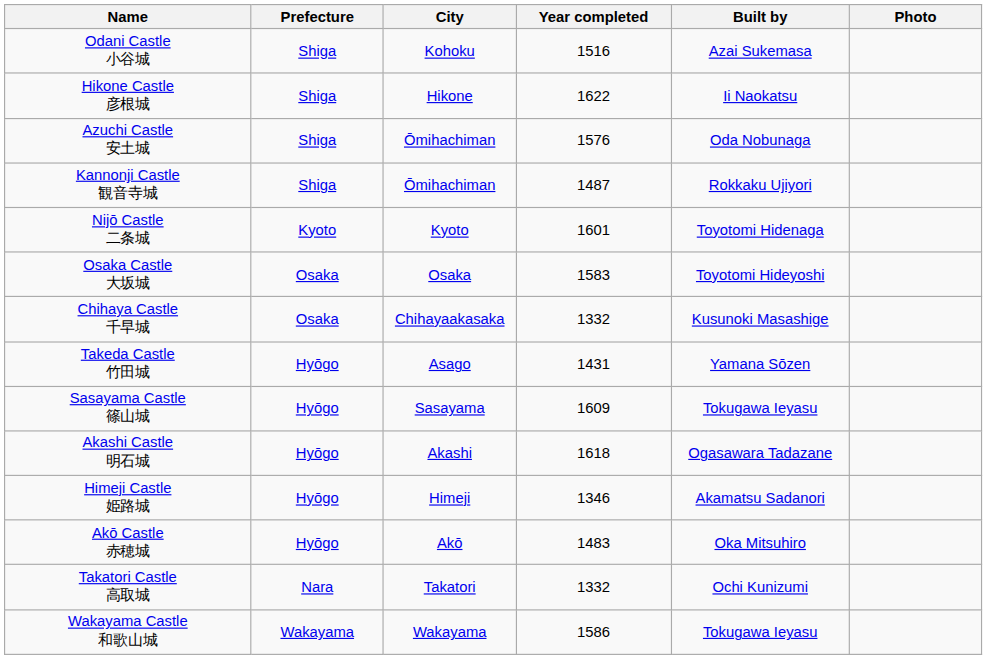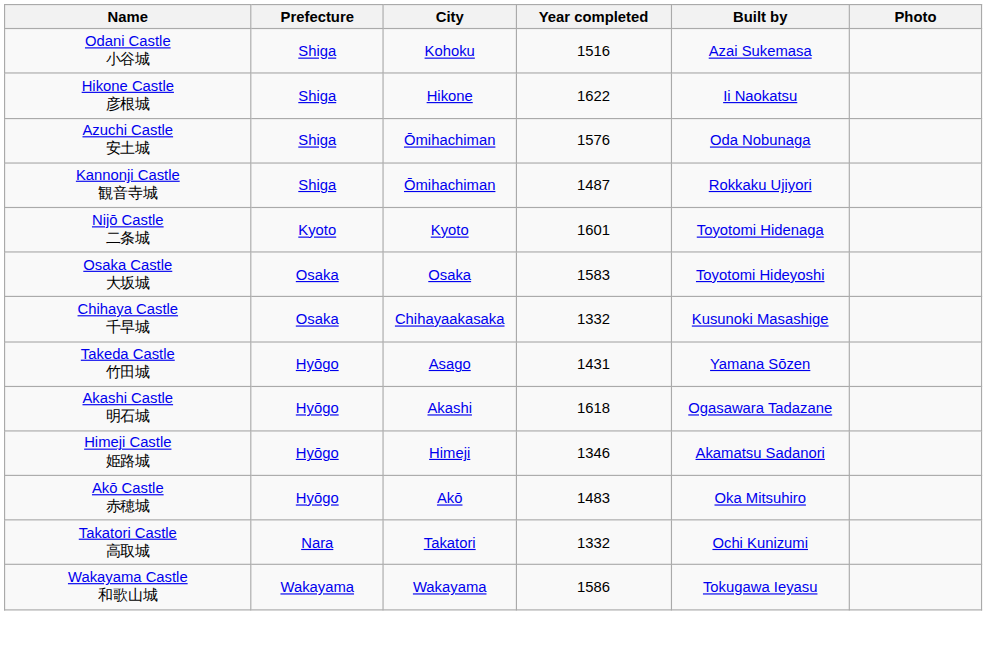 <table class="wikitable" style="text-align:center; font-size:small;">
 <tr>
 <th style="width: 210px;">Name</th>
 <th style="width: 110px;">Prefecture</th>
 <th style="width: 110px;">City</th>
 <th style="width: 130px;">Year completed</th>
 <th style="width: 150px;">Built by</th>
 <th style="width: 110px;">Photo</th>
 </tr>
 <tr>
 <td><a href='#'>Odani Castle</a><br>小谷城</td>
 <td><a href='#'>Shiga</a></td>
 <td><a href='#'>Kohoku</a></td>
 <td>1516</td>
 <td><a href='#'>Azai Sukemasa</a></td>
 <td></td>
 </tr>
 <tr>
 <td><a href='#'>Hikone Castle</a><br>彦根城</td>
 <td><a href='#'>Shiga</a></td>
 <td><a href='#'>Hikone</a></td>
 <td>1622</td>
 <td><a href='#'>Ii Naokatsu</a></td>
 <td></td>
 </tr>
 <tr>
 <td><a href='#'>Azuchi Castle</a><br>安土城</td>
 <td><a href='#'>Shiga</a></td>
 <td><a href='#'>Ōmihachiman</a></td>
 <td>1576</td>
 <td><a href='#'>Oda Nobunaga</a></td>
 <td></td>
 </tr>
 <tr>
 <td><a href='#'>Kannonji Castle</a><br>観音寺城</td>
 <td><a href='#'>Shiga</a></td>
 <td><a href='#'>Ōmihachiman</a></td>
 <td>1487</td>
 <td><a href='#'>Rokkaku Ujiyori</a></td>
 <td></td>
 </tr>
 <tr>
 <td><a href='#'>Nijō Castle</a><br>二条城</td>
 <td><a href='#'>Kyoto</a></td>
 <td><a href='#'>Kyoto</a></td>
 <td>1601</td>
 <td><a href='#'>Toyotomi Hidenaga</a></td>
 <td></td>
 </tr>
 <tr>
 <td><a href='#'>Osaka Castle</a><br>大坂城</td>
 <td><a href='#'>Osaka</a></td>
 <td><a href='#'>Osaka</a></td>
 <td>1583</td>
 <td><a href='#'>Toyotomi Hideyoshi</a></td>
 <td></td>
 </tr>
 <tr>
 <td><a href='#'>Chihaya Castle</a><br>千早城</td>
 <td><a href='#'>Osaka</a></td>
 <td><a href='#'>Chihayaakasaka</a></td>
 <td>1332</td>
 <td><a href='#'>Kusunoki Masashige</a></td>
 <td></td>
 </tr>
 <tr>
 <td><a href='#'>Takeda Castle</a><br>竹田城</td>
 <td><a href='#'>Hyōgo</a></td>
 <td><a href='#'>Asago</a></td>
 <td>1431</td>
 <td><a href='#'>Yamana Sōzen</a></td>
 <td></td>
 </tr>
 <tr>
-<td><a href='#'>Sasayama Castle</a><br>篠山城</td>
-<td><a href='#'>Hyōgo</a></td>
-<td><a href='#'>Sasayama</a></td>
-<td>1609</td>
-<td><a href='#'>Tokugawa Ieyasu</a></td>
-<td></td>
-</tr>
-<tr>
 <td><a href='#'>Akashi Castle</a><br>明石城</td>
 <td><a href='#'>Hyōgo</a></td>
 <td><a href='#'>Akashi</a></td>
 <td>1618</td>
 <td><a href='#'>Ogasawara Tadazane</a></td>
 <td></td>
 </tr>
 <tr>
 <td><a href='#'>Himeji Castle</a><br>姫路城</td>
 <td><a href='#'>Hyōgo</a></td>
 <td><a href='#'>Himeji</a></td>
 <td>1346</td>
 <td><a href='#'>Akamatsu Sadanori</a></td>
 <td></td>
 </tr>
 <tr>
 <td><a href='#'>Akō Castle</a><br>赤穂城</td>
 <td><a href='#'>Hyōgo</a></td>
 <td><a href='#'>Akō</a></td>
 <td>1483</td>
 <td><a href='#'>Oka Mitsuhiro</a></td>
 <td></td>
 </tr>
 <tr>
 <td><a href='#'>Takatori Castle</a><br>高取城</td>
 <td><a href='#'>Nara</a></td>
 <td><a href='#'>Takatori</a></td>
 <td>1332</td>
 <td><a href='#'>Ochi Kunizumi</a></td>
 <td></td>
 </tr>
 <tr>
 <td><a href='#'>Wakayama Castle</a><br>和歌山城</td>
 <td><a href='#'>Wakayama</a></td>
 <td><a href='#'>Wakayama</a></td>
 <td>1586</td>
 <td><a href='#'>Tokugawa Ieyasu</a></td>
 <td></td>
 </tr>
 </table>
